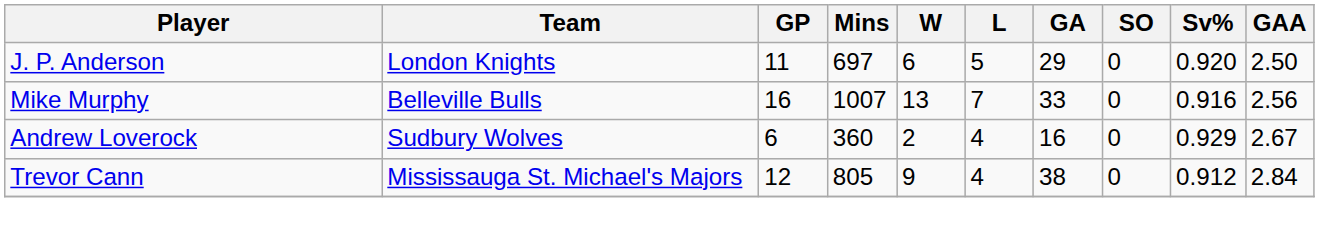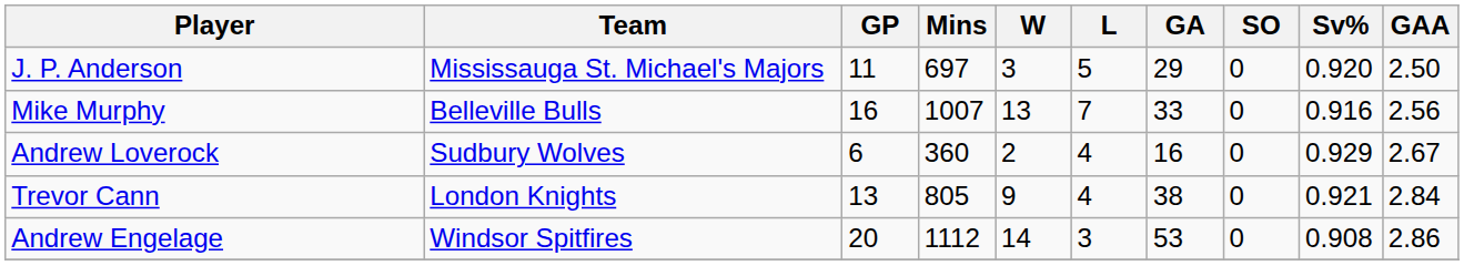 <table class="wikitable">
 <tr>
 <th bgcolor="#DDDDFF" width="27.5%">Player</th>
 <th bgcolor="#DDDDFF" width="27.5%">Team</th>
 <th bgcolor="#DDDDFF" width="5%">GP</th>
 <th bgcolor="#DDDDFF" width="5%">Mins</th>
 <th bgcolor="#DDDDFF" width="5%">W</th>
 <th bgcolor="#DDDDFF" width="5%">L</th>
 <th bgcolor="#DDDDFF" width="5%">GA</th>
 <th bgcolor="#DDDDFF" width="5%">SO</th>
 <th bgcolor="#DDDDFF" width="5%">Sv%</th>
 <th bgcolor="#DDDDFF" width="5%">GAA</th>
 </tr>
 <tr>
 <td><a href='#'>J. P. Anderson</a></td>
-<td><a href='#'>London Knights</a></td>
+<td><a href='#'>Mississauga St. Michael's Majors</a></td>
 <td>11</td>
 <td>697</td>
-<td>6</td>
+<td>3</td>
 <td>5</td>
 <td>29</td>
 <td>0</td>
 <td>0.920</td>
 <td>2.50</td>
 </tr>
 <tr>
 <td><a href='#'>Mike Murphy</a></td>
 <td><a href='#'>Belleville Bulls</a></td>
 <td>16</td>
 <td>1007</td>
 <td>13</td>
 <td>7</td>
 <td>33</td>
 <td>0</td>
 <td>0.916</td>
 <td>2.56</td>
 </tr>
 <tr>
 <td><a href='#'>Andrew Loverock</a></td>
 <td><a href='#'>Sudbury Wolves</a></td>
 <td>6</td>
 <td>360</td>
 <td>2</td>
 <td>4</td>
 <td>16</td>
 <td>0</td>
 <td>0.929</td>
 <td>2.67</td>
 </tr>
 <tr>
 <td><a href='#'>Trevor Cann</a></td>
-<td><a href='#'>Mississauga St. Michael's Majors</a></td>
-<td>12</td>
+<td><a href='#'>London Knights</a></td>
+<td>13</td>
 <td>805</td>
 <td>9</td>
 <td>4</td>
 <td>38</td>
 <td>0</td>
-<td>0.912</td>
+<td>0.921</td>
 <td>2.84</td>
+</tr>
+<tr>
+<td><a href='#'>Andrew Engelage</a></td>
+<td><a href='#'>Windsor Spitfires</a></td>
+<td>20</td>
+<td>1112</td>
+<td>14</td>
+<td>3</td>
+<td>53</td>
+<td>0</td>
+<td>0.908</td>
+<td>2.86</td>
 </tr>
 <tr>
 </tr>
 </table>
